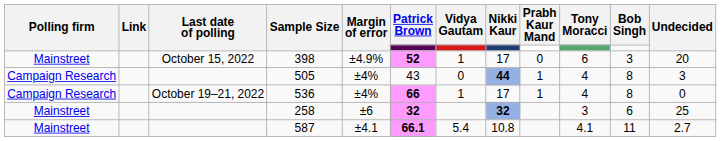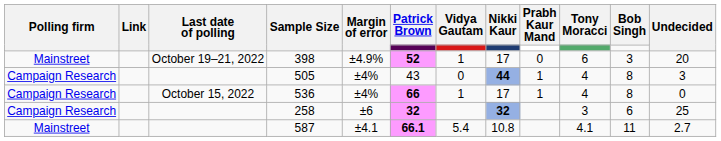 <table class="wikitable sortable tpl-blanktable" style="text-align:center; line-height:14px;font-size:90%;">
 <tr>
 <th rowspan="2">Polling firm</th>
 <th rowspan="2" class="unsortable">Link</th>
 <th rowspan="2">Last date<br>of polling</th>
 <th rowspan="2" class="unsortable">Sample Size</th>
 <th rowspan="2">Margin<br>of error</th>
 <th style="width:25px;"><a href='#'>Patrick Brown</a></th>
 <th style="width:25px;">Vidya Gautam</th>
 <th style="width:25px;">Nikki Kaur</th>
 <th style="width:25px;">Prabh Kaur Mand</th>
 <th style="width:25px;">Tony Moracci</th>
 <th style="width:25px;">Bob Singh</th>
 <th rowspan="2" style="width:25px;">Undecided</th>
 </tr>
 <tr class="sorttop">
 <th style="background-color:#550056;"></th>
 <th style="background-color:#D91717;"></th>
 <th style="background-color:#1E3C72;"></th>
 <th style="background-color:#FFFFFF;"></th>
 <th style="background-color:#53AA6B;"></th>
 </tr>
 <tr>
 <td><a href='#'>Mainstreet</a></td>
 <td></td>
-<td>October 15, 2022</td>
+<td>October 19–21, 2022</td>
 <td>398</td>
 <td>±4.9%</td>
 <td style="background-color:#fd9bff;"><strong>52</strong></td>
 <td>1</td>
 <td>17</td>
 <td>0</td>
 <td>6</td>
 <td>3</td>
 <td>20</td>
 </tr>
 <tr>
 <td><a href='#'>Campaign Research</a></td>
 <td></td>
 <td></td>
 <td>505</td>
 <td>±4%</td>
 <td>43</td>
 <td>0</td>
 <td style="background-color:#95B0E3;"><strong>44</strong></td>
 <td>1</td>
 <td>4</td>
 <td>8</td>
 <td>3</td>
 </tr>
 <tr>
 <td><a href='#'>Campaign Research</a></td>
 <td></td>
-<td>October 19–21, 2022</td>
+<td>October 15, 2022</td>
 <td>536</td>
 <td>±4%</td>
 <td style="background-color:#fd9bff;"><strong>66</strong></td>
 <td>1</td>
 <td>17</td>
 <td>1</td>
 <td>4</td>
 <td>8</td>
 <td>0</td>
 </tr>
 <tr>
-<td><a href='#'>Mainstreet</a></td>
+<td><a href='#'>Campaign Research</a></td>
 <td></td>
 <td></td>
 <td>258</td>
 <td>±6</td>
 <td style="background-color:#fd9bff;"><strong>32</strong></td>
 <td></td>
 <td style="background-color:#95B0E3;"><strong>32</strong></td>
 <td></td>
 <td>3</td>
 <td>6</td>
 <td>25</td>
 </tr>
 <tr>
 <td><a href='#'>Mainstreet</a></td>
 <td></td>
 <td></td>
 <td>587</td>
 <td>±4.1</td>
 <td style="background-color:#fd9bff;"><strong>66.1</strong></td>
 <td>5.4</td>
 <td>10.8</td>
 <td></td>
 <td>4.1</td>
 <td>11</td>
 <td>2.7</td>
 </tr>
 </table>
